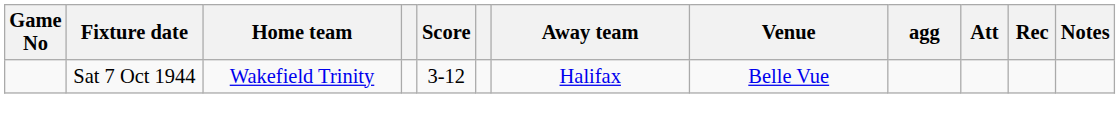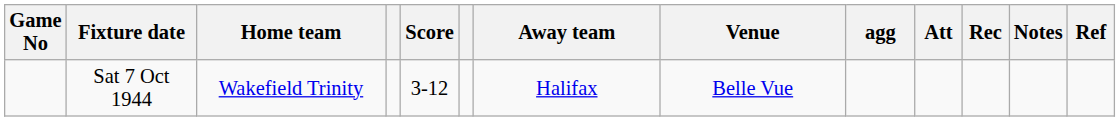 <table class="wikitable" style="text-align:center;">
 <tr>
 <th width=20 abbr="No">Game No</th>
 <th width=100 abbr="Date">Fixture date</th>
 <th width=150 abbr="Home team">Home team</th>
 <th width=5 abbr="space"></th>
 <th width=20 abbr="Score">Score</th>
 <th width=5 abbr="space"></th>
 <th width=150 abbr="Away team">Away team</th>
 <th width=150 abbr="Venue">Venue</th>
 <th width=50 abbr="agg">agg</th>
 <th width=30 abbr="Att">Att</th>
 <th width=30 abbr="Rec">Rec</th>
 <th width=20 abbr="Notes">Notes</th>
+<th width=30 abbr="Ref">Ref</th>
 </tr>
 <tr>
 <td></td>
 <td>Sat 7 Oct 1944</td>
 <td><a href='#'>Wakefield Trinity</a></td>
 <td></td>
 <td>3-12</td>
 <td></td>
 <td><a href='#'>Halifax</a></td>
 <td><a href='#'>Belle Vue</a></td>
 <td></td>
 <td></td>
 <td></td>
 <td></td>
+<td></td>
 </tr>
 </table>
